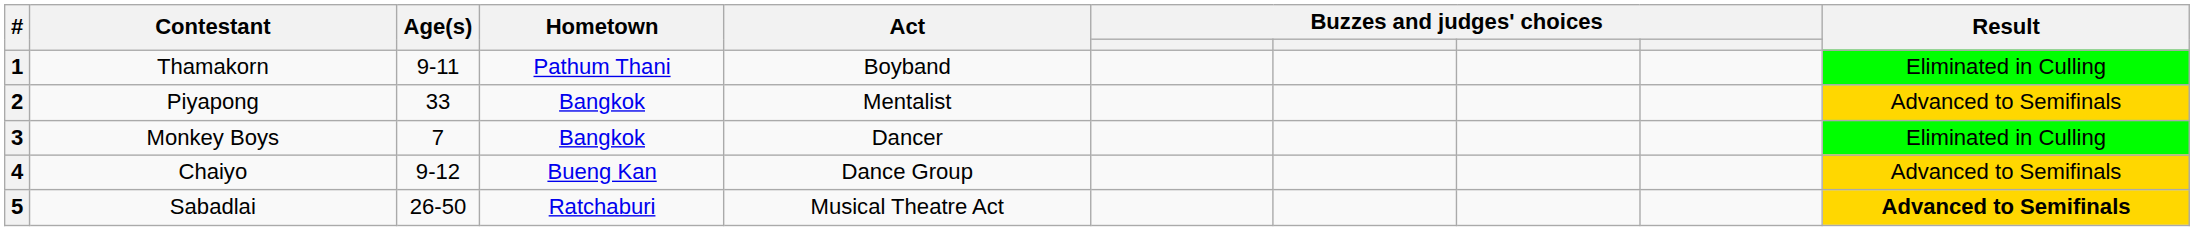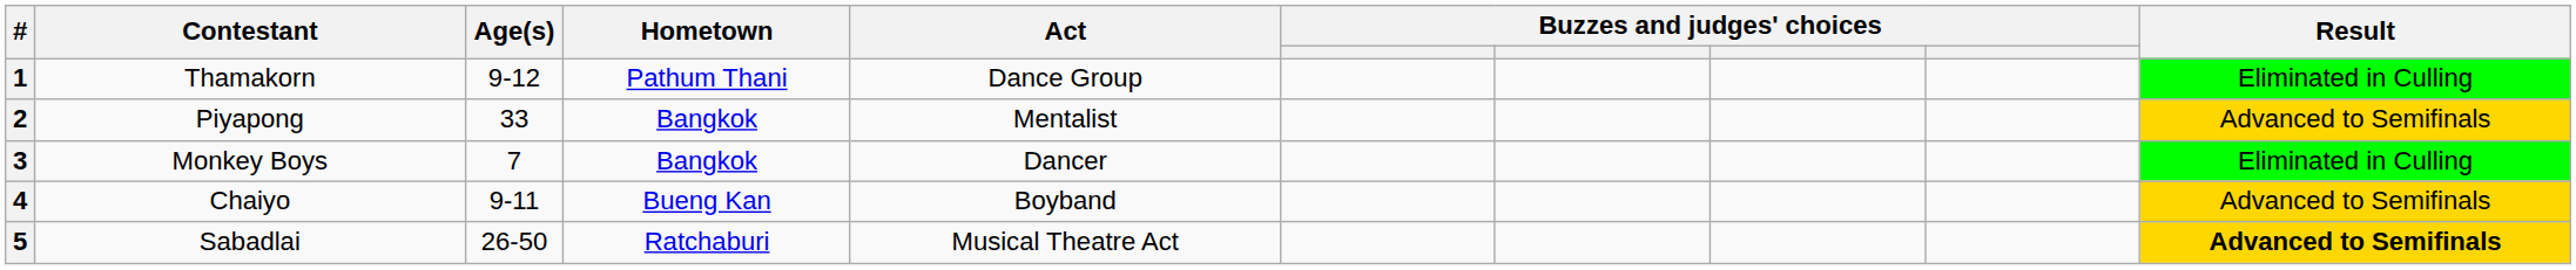 <table class="wikitable sortable" style="width:100%; text-align:center;">
 <tr>
 <th scope="col" rowspan="2"  style="width:1%;">#</th>
 <th scope="col" rowspan="2"  style="width:15%;">Contestant</th>
 <th scope="col" rowspan="2"  data-sort-type="number" style="width:2%;">Age(s)</th>
 <th scope="col" rowspan="2"  class="unsortable" style="width:10%;">Hometown</th>
 <th scope="col" rowspan="2" class="unsortable"  style="width:15%;">Act</th>
 <th scope="col" colspan="4" class="unsortable" style="width:30%;">Buzzes and judges' choices</th>
 <th scope="col" rowspan="2" style="width:15%;">Result</th>
 </tr>
 <tr>
 <th width="100"></th>
 <th width="100"></th>
 <th width="100"></th>
 <th width="100"></th>
 </tr>
 <tr>
 <th>1</th>
 <td>Thamakorn</td>
-<td>9-11</td>
+<td>9-12</td>
 <td><a href='#'>Pathum Thani</a></td>
-<td>Boyband</td>
+<td>Dance Group</td>
 <td></td>
 <td></td>
 <td></td>
 <td></td>
 <td style="background:lime">Eliminated in Culling</td>
 </tr>
 <tr>
 <th>2</th>
 <td>Piyapong</td>
 <td>33</td>
 <td><a href='#'>Bangkok</a></td>
 <td>Mentalist</td>
 <td></td>
 <td></td>
 <td></td>
 <td></td>
 <td style="background:gold">Advanced to Semifinals</td>
 </tr>
 <tr>
 <th>3</th>
 <td>Monkey Boys</td>
 <td>7</td>
 <td><a href='#'>Bangkok</a></td>
 <td>Dancer</td>
 <td></td>
 <td></td>
 <td></td>
 <td></td>
 <td style="background:lime">Eliminated in Culling</td>
 </tr>
 <tr>
 <th>4</th>
 <td>Chaiyo</td>
-<td>9-12</td>
+<td>9-11</td>
 <td><a href='#'>Bueng Kan</a></td>
-<td>Dance Group</td>
+<td>Boyband</td>
 <td></td>
 <td></td>
 <td></td>
 <td></td>
 <td style="background:gold">Advanced to Semifinals</td>
 </tr>
 <tr>
 <th>5</th>
 <td>Sabadlai</td>
 <td>26-50</td>
 <td><a href='#'>Ratchaburi</a></td>
 <td>Musical Theatre Act</td>
 <td></td>
 <td></td>
 <td></td>
 <td></td>
 <td style="background:gold"><strong>Advanced to Semifinals</strong></td>
 </tr>
 </table>
